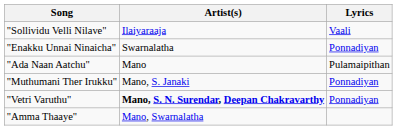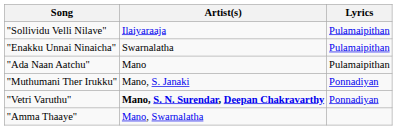 <table class="wikitable" style="font-size:95%;">
 <tr>
 <th>Song</th>
 <th>Artist(s)</th>
 <th>Lyrics</th>
 </tr>
 <tr>
 <td>"Sollividu Velli Nilave"</td>
 <td><a href='#'>Ilaiyaraaja</a></td>
-<td><a href='#'>Vaali</a></td>
+<td><a href='#'>Pulamaipithan</a></td>
 </tr>
 <tr>
 <td>"Enakku Unnai Ninaicha"</td>
 <td>Swarnalatha</td>
-<td><a href='#'>Ponnadiyan</a></td>
+<td><a href='#'>Pulamaipithan</a></td>
 </tr>
 <tr>
 <td>"Ada Naan Aatchu"</td>
 <td>Mano</td>
 <td>Pulamaipithan</td>
 </tr>
 <tr>
 <td>"Muthumani Ther Irukku"</td>
 <td>Mano, <a href='#'>S. Janaki</a></td>
 <td><a href='#'>Ponnadiyan</a></td>
 </tr>
 <tr>
 <td>"Vetri Varuthu"</td>
 <td><strong>Mano, <a href='#'>S. N. Surendar</a>, <a href='#'>Deepan Chakravarthy</a></strong></td>
 <td><a href='#'>Ponnadiyan</a></td>
 </tr>
 <tr>
 <td>"Amma Thaaye"</td>
 <td><a href='#'>Mano</a>, <a href='#'>Swarnalatha</a></td>
 <td></td>
 </tr>
 </table>
